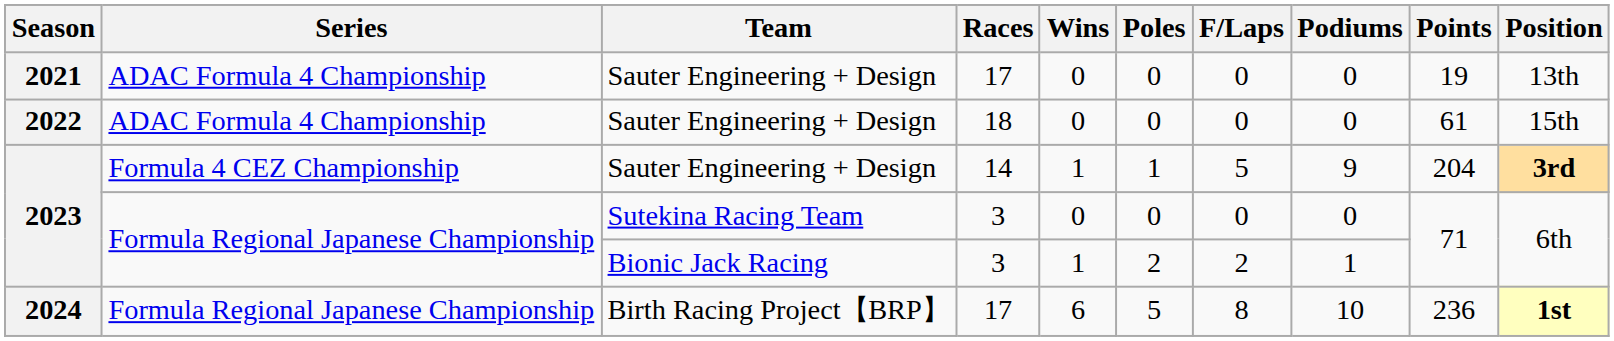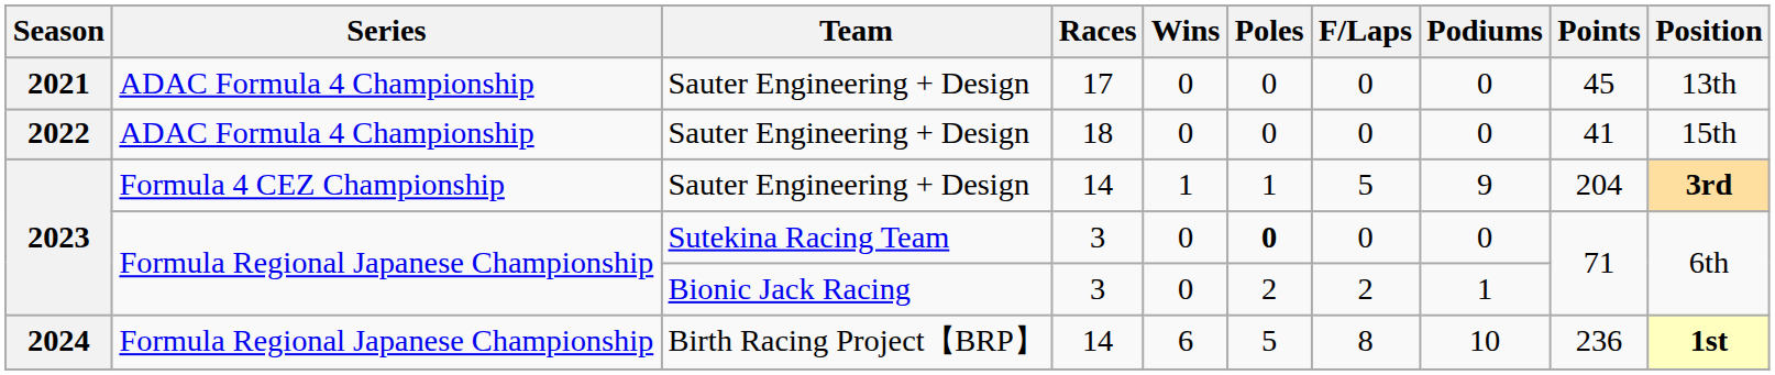 <table class="wikitable" style="font-size: 90%; text-align:center">
 <tr>
 <th>Season</th>
 <th>Series</th>
 <th>Team</th>
 <th>Races</th>
 <th>Wins</th>
 <th>Poles</th>
 <th>F/Laps</th>
 <th>Podiums</th>
 <th>Points</th>
 <th>Position</th>
 </tr>
 <tr>
 <th>2021</th>
 <td align="left"><a href='#'>ADAC Formula 4 Championship</a></td>
 <td align="left">Sauter Engineering + Design</td>
 <td>17</td>
 <td>0</td>
 <td>0</td>
 <td>0</td>
 <td>0</td>
-<td>19</td>
+<td>45</td>
 <td>13th</td>
 </tr>
 <tr>
 <th>2022</th>
 <td align="left"><a href='#'>ADAC Formula 4 Championship</a></td>
 <td align="left">Sauter Engineering + Design</td>
 <td>18</td>
 <td>0</td>
 <td>0</td>
 <td>0</td>
 <td>0</td>
-<td>61</td>
+<td>41</td>
 <td>15th</td>
 </tr>
 <tr>
 <th rowspan="3">2023</th>
 <td align=left><a href='#'>Formula 4 CEZ Championship</a></td>
 <td align=left>Sauter Engineering + Design</td>
 <td>14</td>
 <td>1</td>
 <td>1</td>
 <td>5</td>
 <td>9</td>
 <td>204</td>
 <td style="background:#FFDF9F;"><strong>3rd</strong></td>
 </tr>
 <tr>
 <td rowspan="2" align="left"><a href='#'>Formula Regional Japanese Championship</a></td>
 <td align=left><a href='#'>Sutekina Racing Team</a></td>
 <td>3</td>
 <td>0</td>
-<td>0</td>
+<td><strong>0</strong></td>
 <td>0</td>
 <td>0</td>
 <td rowspan="2">71</td>
 <td rowspan="2">6th</td>
 </tr>
 <tr>
 <td align=left><a href='#'>Bionic Jack Racing</a></td>
 <td>3</td>
-<td>1</td>
+<td>0</td>
 <td>2</td>
 <td>2</td>
 <td>1</td>
 </tr>
 <tr>
 <th>2024</th>
 <td align=left><a href='#'>Formula Regional Japanese Championship</a></td>
 <td align=left>Birth Racing Project【BRP】</td>
-<td>17</td>
+<td>14</td>
 <td>6</td>
 <td>5</td>
 <td>8</td>
 <td>10</td>
 <td>236</td>
 <td style="background:#FFFFBF"><strong>1st</strong></td>
 </tr>
 </table>
